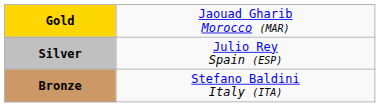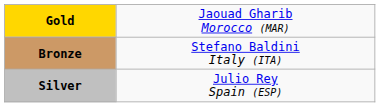 <table class="wikitable" style=" text-align:center; font-size:110%;" width="35%">
 <tr>
 <td bgcolor="gold"><strong>Gold</strong></td>
 <td> <a href='#'>Jaouad Gharib</a><br><em><a href='#'>Morocco</a> <small>(MAR)</small></em></td>
 </tr>
 <tr>
+<td bgcolor="CC9966"><strong>Bronze</strong></td>
+<td> <a href='#'>Stefano Baldini</a><br><em>Italy <small>(ITA)</small></em></td>
+</tr>
+<tr>
 <td bgcolor="silver"><strong>Silver</strong></td>
 <td> <a href='#'>Julio Rey</a><br><em>Spain <small>(ESP)</small></em></td>
 </tr>
-<tr>
-<td bgcolor="CC9966"><strong>Bronze</strong></td>
-<td> <a href='#'>Stefano Baldini</a><br><em>Italy <small>(ITA)</small></em></td>
-</tr>
 </table>
